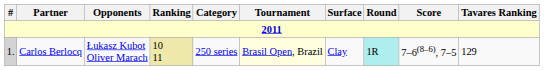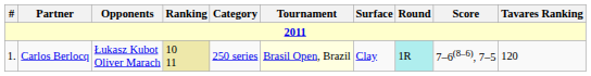 <table class="wikitable sortable">
 <tr>
 <th scope="col">#</th>
 <th scope="col">Partner</th>
 <th scope="col">Opponents</th>
 <th scope="col" class="unsortable">Ranking</th>
 <th scope="col">Category</th>
 <th scope="col">Tournament</th>
 <th scope="col">Surface</th>
 <th scope="col">Round</th>
 <th scope="col">Score</th>
 <th scope="col">Tavares Ranking</th>
 </tr>
 <tr>
 <td colspan="10" style="background:#ffc; text-align:center;"><strong><a href='#'>2011</a></strong></td>
 </tr>
 <tr>
-<td style="background: lightgrey;">1.</td>
+<td>1.</td>
 <td data-sort-value="Berlocq, C"> <a href='#'>Carlos Berlocq</a></td>
 <td data-sort-value="Marach, O"> <a href='#'>Łukasz Kubot</a><br> <a href='#'>Oliver Marach</a></td>
 <td bgcolor=EEE8AA>10<br>11</td>
 <td><a href='#'>250 series</a></td>
 <td style="background: lightyellow;"><a href='#'>Brasil Open</a>, Brazil</td>
 <td><a href='#'>Clay</a></td>
 <td bgcolor=afeeee>1R</td>
 <td>7–6<sup>(8–6)</sup>, 7–5</td>
-<td>129</td>
+<td>120</td>
 </tr>
 </table>
